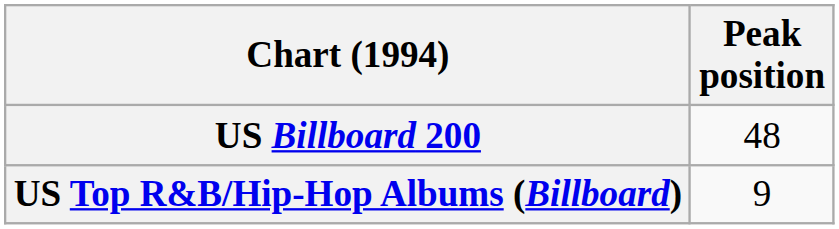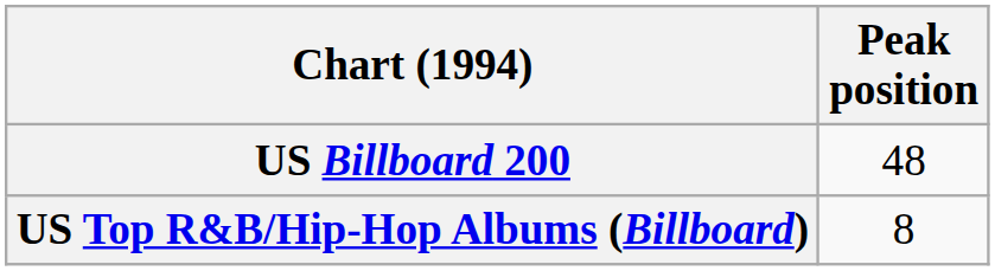 <table class="wikitable sortable plainrowheaders" style="text-align:center">
 <tr>
 <th scope="col">Chart (1994)</th>
 <th scope="col">Peak<br> position</th>
 </tr>
 <tr>
 <th scope="row">US <a href='#'><em>Billboard</em> 200</a></th>
 <td>48</td>
 </tr>
 <tr>
 <th scope="row">US <a href='#'>Top R&B/Hip-Hop Albums</a> (<em><a href='#'>Billboard</a></em>)</th>
-<td>9</td>
+<td>8</td>
 </tr>
 </table>
